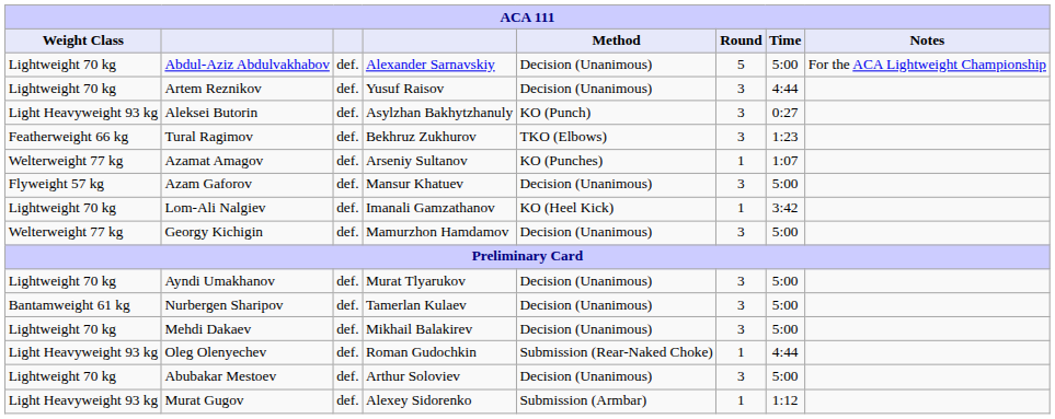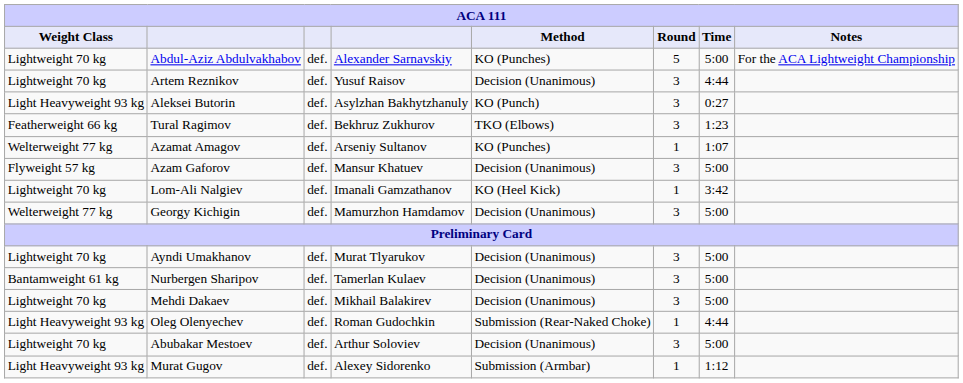 <table class="wikitable" style="font-size: 80%;">
 <tr>
 <th colspan="8" style="background-color: #ccf; color: #000080; text-align: center;"><strong>ACA 111</strong></th>
 </tr>
 <tr>
 <th colspan="1" style="background-color: #E6E8FA; color: #000000; text-align: center;">Weight Class</th>
 <th colspan="1" style="background-color: #E6E8FA; color: #000000; text-align: center;"></th>
 <th colspan="1" style="background-color: #E6E8FA; color: #000000; text-align: center;"></th>
 <th colspan="1" style="background-color: #E6E8FA; color: #000000; text-align: center;"></th>
 <th colspan="1" style="background-color: #E6E8FA; color: #000000; text-align: center;">Method</th>
 <th colspan="1" style="background-color: #E6E8FA; color: #000000; text-align: center;">Round</th>
 <th colspan="1" style="background-color: #E6E8FA; color: #000000; text-align: center;">Time</th>
 <th colspan="1" style="background-color: #E6E8FA; color: #000000; text-align: center;">Notes</th>
 </tr>
 <tr>
 <td>Lightweight 70 kg</td>
 <td> <a href='#'>Abdul-Aziz Abdulvakhabov</a></td>
 <td>def.</td>
 <td> <a href='#'>Alexander Sarnavskiy</a></td>
-<td>Decision (Unanimous)</td>
+<td>KO (Punches)</td>
 <td align=center>5</td>
 <td align=center>5:00</td>
 <td>For the <a href='#'>ACA Lightweight Championship</a></td>
 </tr>
 <tr>
 <td>Lightweight 70 kg</td>
 <td> Artem Reznikov</td>
 <td>def.</td>
 <td> Yusuf Raisov</td>
 <td>Decision (Unanimous)</td>
 <td align=center>3</td>
 <td align=center>4:44</td>
 <td></td>
 </tr>
 <tr>
 <td>Light Heavyweight 93 kg</td>
 <td> Aleksei Butorin</td>
 <td>def.</td>
 <td> Asylzhan Bakhytzhanuly</td>
 <td>KO (Punch)</td>
 <td align=center>3</td>
 <td align=center>0:27</td>
 <td></td>
 </tr>
 <tr>
 <td>Featherweight 66 kg</td>
 <td> Tural Ragimov</td>
 <td>def.</td>
 <td> Bekhruz Zukhurov</td>
 <td>TKO (Elbows)</td>
 <td align=center>3</td>
 <td align=center>1:23</td>
 <td></td>
 </tr>
 <tr>
 <td>Welterweight 77 kg</td>
 <td> Azamat Amagov</td>
 <td>def.</td>
 <td> Arseniy Sultanov</td>
 <td>KO (Punches)</td>
 <td align=center>1</td>
 <td align=center>1:07</td>
 <td></td>
 </tr>
 <tr>
 <td>Flyweight 57 kg</td>
 <td> Azam Gaforov</td>
 <td>def.</td>
 <td> Mansur Khatuev</td>
 <td>Decision (Unanimous)</td>
 <td align=center>3</td>
 <td align=center>5:00</td>
 <td></td>
 </tr>
 <tr>
 <td>Lightweight 70 kg</td>
 <td> Lom-Ali Nalgiev</td>
 <td>def.</td>
 <td> Imanali Gamzathanov</td>
 <td>KO (Heel Kick)</td>
 <td align=center>1</td>
 <td align=center>3:42</td>
 <td></td>
 </tr>
 <tr>
 <td>Welterweight 77 kg</td>
 <td> Georgy Kichigin</td>
 <td>def.</td>
 <td> Mamurzhon Hamdamov</td>
 <td>Decision (Unanimous)</td>
 <td align=center>3</td>
 <td align=center>5:00</td>
 <td></td>
 </tr>
 <tr>
 <th colspan="8" style="background-color: #ccf; color: #000080; text-align: center;"><strong>Preliminary Card</strong></th>
 </tr>
 <tr>
 <td>Lightweight 70 kg</td>
 <td> Ayndi Umakhanov</td>
 <td>def.</td>
 <td> Murat Tlyarukov</td>
 <td>Decision (Unanimous)</td>
 <td align=center>3</td>
 <td align=center>5:00</td>
 <td></td>
 </tr>
 <tr>
 <td>Bantamweight 61 kg</td>
 <td> Nurbergen Sharipov</td>
 <td>def.</td>
 <td> Tamerlan Kulaev</td>
 <td>Decision (Unanimous)</td>
 <td align=center>3</td>
 <td align=center>5:00</td>
 <td></td>
 </tr>
 <tr>
 <td>Lightweight 70 kg</td>
 <td> Mehdi Dakaev</td>
 <td>def.</td>
 <td> Mikhail Balakirev</td>
 <td>Decision (Unanimous)</td>
 <td align=center>3</td>
 <td align=center>5:00</td>
 <td></td>
 </tr>
 <tr>
 <td>Light Heavyweight 93 kg</td>
 <td> Oleg Olenyechev</td>
 <td>def.</td>
 <td> Roman Gudochkin</td>
 <td>Submission (Rear-Naked Choke)</td>
 <td align=center>1</td>
 <td align=center>4:44</td>
 <td></td>
 </tr>
 <tr>
 <td>Lightweight 70 kg</td>
 <td> Abubakar Mestoev</td>
 <td>def.</td>
 <td> Arthur Soloviev</td>
 <td>Decision (Unanimous)</td>
 <td align=center>3</td>
 <td align=center>5:00</td>
 <td></td>
 </tr>
 <tr>
 <td>Light Heavyweight 93 kg</td>
 <td> Murat Gugov</td>
 <td>def.</td>
 <td> Alexey Sidorenko</td>
 <td>Submission (Armbar)</td>
 <td align=center>1</td>
 <td align=center>1:12</td>
 <td></td>
 </tr>
 </table>
